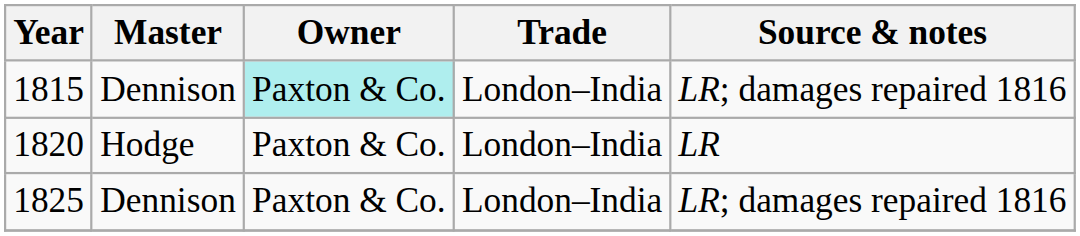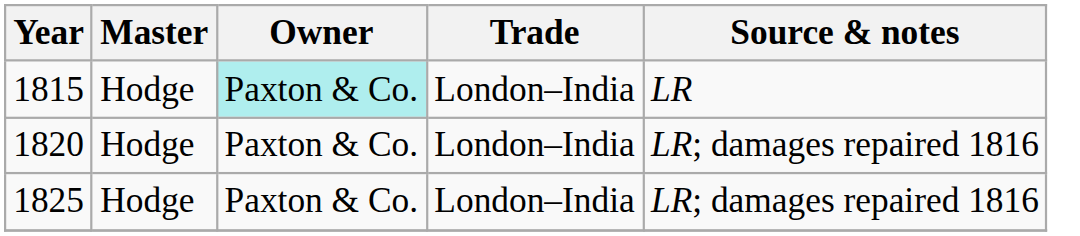 <table class="sortable wikitable">
 <tr>
 <th>Year</th>
 <th>Master</th>
 <th>Owner</th>
 <th>Trade</th>
 <th>Source & notes</th>
 </tr>
 <tr>
 <td>1815</td>
-<td>Dennison</td>
+<td>Hodge</td>
 <td style="background: paleturquoise;">Paxton & Co.</td>
 <td>London–India</td>
-<td><em>LR</em>; damages repaired 1816</td>
+<td><em>LR</em></td>
 </tr>
 <tr>
 <td>1820</td>
 <td>Hodge</td>
 <td>Paxton & Co.</td>
 <td>London–India</td>
-<td><em>LR</em></td>
+<td><em>LR</em>; damages repaired 1816</td>
 </tr>
 <tr>
 <td>1825</td>
-<td>Dennison</td>
+<td>Hodge</td>
 <td>Paxton & Co.</td>
 <td>London–India</td>
 <td><em>LR</em>; damages repaired 1816</td>
 </tr>
 <tr>
 </tr>
 </table>
